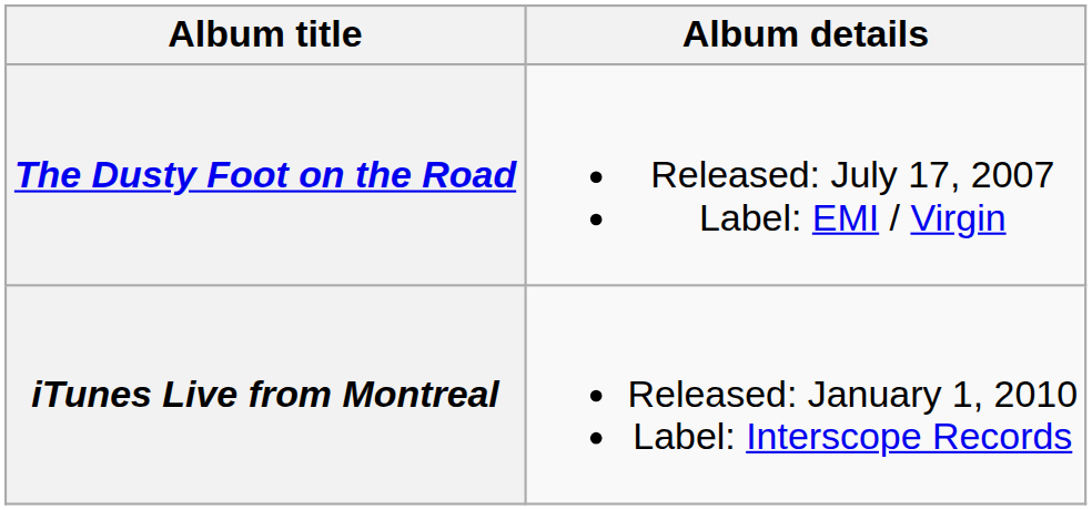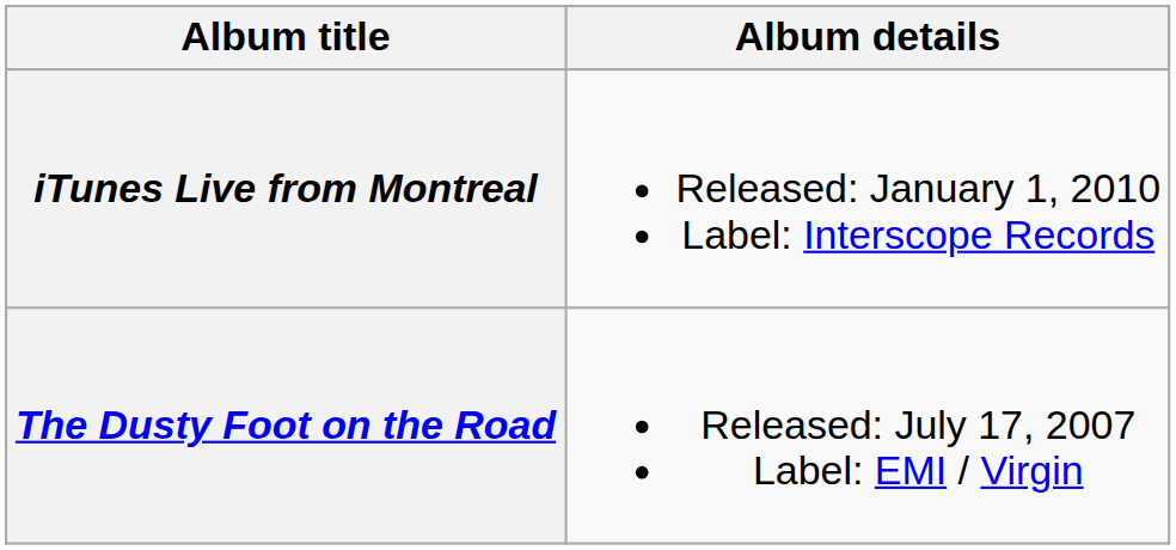 <table class="wikitable plainrowheaders" style="text-align:center;">
 <tr>
 <th scope="col">Album title</th>
 <th scope="col">Album details</th>
 </tr>
 <tr>
+<th scope="row"><em>iTunes Live from Montreal</em></th>
+<td><br><ul><li>Released: January 1, 2010</li><li>Label: <a href='#'>Interscope Records</a></li></ul></td>
+</tr>
+<tr>
 <th scope="row"><em><a href='#'>The Dusty Foot on the Road</a></em></th>
 <td><br><ul><li>Released: July 17, 2007</li><li>Label: <a href='#'>EMI</a> / <a href='#'>Virgin</a></li></ul></td>
 </tr>
-<tr>
-<th scope="row"><em>iTunes Live from Montreal</em></th>
-<td><br><ul><li>Released: January 1, 2010</li><li>Label: <a href='#'>Interscope Records</a></li></ul></td>
-</tr>
 </table>
